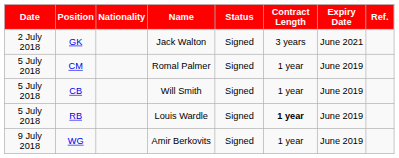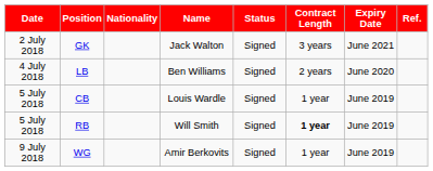 <table class="wikitable"  style="text-align:center; font-size:90%; ">
 <tr>
 <th style="background:#f00; color:white; width:125px;">Date</th>
 <th style="background:#f00; color:white; width:50px;">Position</th>
 <th style="background:#f00; color:white; width:50px;">Nationality</th>
 <th style="background:#f00; color:white; width:150px;">Name</th>
 <th style="background:#f00; color:white; width:100px;">Status</th>
 <th style="background:#f00; color:white; width:100px;">Contract Length</th>
 <th style="background:#f00; color:white; width:100px;">Expiry Date</th>
 <th style="background:#f00; color:white; width:50px;">Ref.</th>
 </tr>
 <tr>
 <td>2 July 2018</td>
 <td><a href='#'>GK</a></td>
 <td></td>
 <td>Jack Walton</td>
 <td>Signed</td>
 <td>3 years</td>
 <td>June 2021</td>
 <td></td>
 </tr>
 <tr>
-<td>5 July 2018</td>
-<td><a href='#'>CM</a></td>
+<td>4 July 2018</td>
+<td><a href='#'>LB</a></td>
 <td></td>
-<td>Romal Palmer</td>
+<td>Ben Williams</td>
 <td>Signed</td>
-<td>1 year</td>
-<td>June 2019</td>
+<td>2 years</td>
+<td>June 2020</td>
 <td></td>
 </tr>
 <tr>
 <td>5 July 2018</td>
 <td><a href='#'>CB</a></td>
 <td></td>
-<td>Will Smith</td>
+<td>Louis Wardle</td>
 <td>Signed</td>
 <td>1 year</td>
 <td>June 2019</td>
 <td></td>
 </tr>
 <tr>
 <td>5 July 2018</td>
 <td><a href='#'>RB</a></td>
 <td></td>
-<td>Louis Wardle</td>
+<td>Will Smith</td>
 <td>Signed</td>
 <td><strong>1 year</strong></td>
 <td>June 2019</td>
 <td></td>
 </tr>
 <tr>
 <td>9 July 2018</td>
 <td><a href='#'>WG</a></td>
 <td></td>
 <td>Amir Berkovits</td>
 <td>Signed</td>
 <td>1 year</td>
 <td>June 2019</td>
 <td></td>
 </tr>
 </table>
